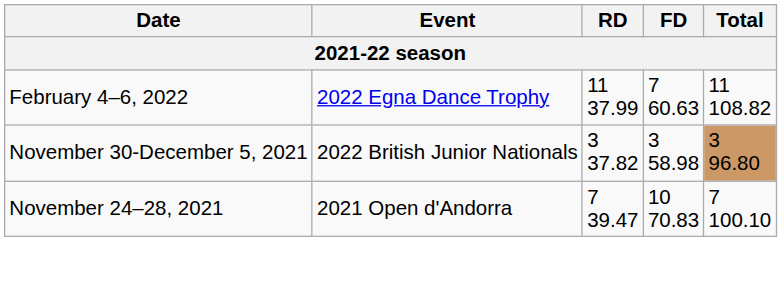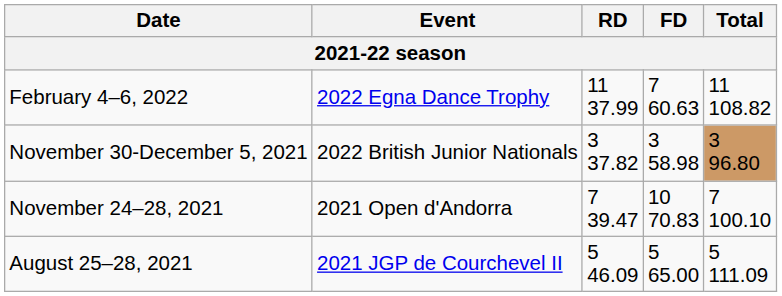 <table class="wikitable">
 <tr>
 <th>Date</th>
 <th>Event</th>
 <th>RD</th>
 <th>FD</th>
 <th>Total</th>
 </tr>
 <tr>
 <th colspan="5"><strong>2021-22 season</strong></th>
 </tr>
 <tr>
 <td>February 4–6, 2022</td>
 <td><a href='#'>2022 Egna Dance Trophy</a></td>
 <td>11<br>37.99</td>
 <td>7<br>60.63</td>
 <td>11<br>108.82</td>
 </tr>
 <tr>
 <td>November 30-December 5, 2021</td>
 <td>2022 British Junior Nationals</td>
 <td>3<br>37.82</td>
 <td>3<br>58.98</td>
 <td bgcolor=cc9966>3<br>96.80</td>
 </tr>
 <tr>
 <td>November 24–28, 2021</td>
 <td>2021 Open d'Andorra</td>
 <td>7<br>39.47</td>
 <td>10<br>70.83</td>
 <td>7<br>100.10</td>
 </tr>
+<tr>
+<td>August 25–28, 2021</td>
+<td><a href='#'>2021 JGP de Courchevel II</a></td>
+<td>5<br>46.09</td>
+<td>5<br>65.00</td>
+<td>5<br>111.09</td>
+</tr>
 </table>
